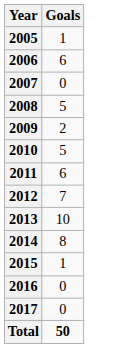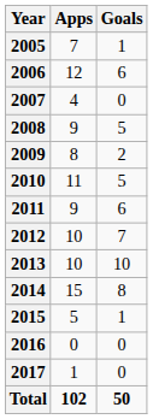 <table class="wikitable sortable plainrowheaders" style="text-align:center">
 <tr>
 <th scope=col>Year</th>
+<th scope=col>Apps</th>
 <th scope=col>Goals</th>
 </tr>
 <tr>
 <th scope=row style=text-align:center;>2005</th>
+<td>7</td>
 <td>1</td>
 </tr>
 <tr>
 <th scope=row style=text-align:center;>2006</th>
+<td>12</td>
 <td>6</td>
 </tr>
 <tr>
 <th scope=row style=text-align:center;>2007</th>
+<td>4</td>
 <td>0</td>
 </tr>
 <tr>
 <th scope=row style=text-align:center;>2008</th>
+<td>9</td>
 <td>5</td>
 </tr>
 <tr>
 <th scope=row style=text-align:center;>2009</th>
+<td>8</td>
 <td>2</td>
 </tr>
 <tr>
 <th scope=row style=text-align:center;>2010</th>
+<td>11</td>
 <td>5</td>
 </tr>
 <tr>
 <th scope=row style=text-align:center;>2011</th>
+<td>9</td>
 <td>6</td>
 </tr>
 <tr>
 <th scope=row style=text-align:center;>2012</th>
+<td>10</td>
 <td>7</td>
 </tr>
 <tr>
 <th scope=row style=text-align:center;>2013</th>
 <td>10</td>
+<td>10</td>
 </tr>
 <tr>
 <th scope=row style=text-align:center;>2014</th>
+<td>15</td>
 <td>8</td>
 </tr>
 <tr>
 <th scope=row style=text-align:center;>2015</th>
+<td>5</td>
 <td>1</td>
 </tr>
 <tr>
 <th scope=row style=text-align:center;>2016</th>
 <td>0</td>
+<td>0</td>
 </tr>
 <tr>
 <th scope=row style=text-align:center;>2017</th>
+<td>1</td>
 <td>0</td>
 </tr>
 <tr class=sortbottom>
 <th scope=row style=text-align:center;><strong>Total</strong></th>
+<td><strong>102</strong></td>
 <td><strong>50</strong></td>
 </tr>
 </table>
